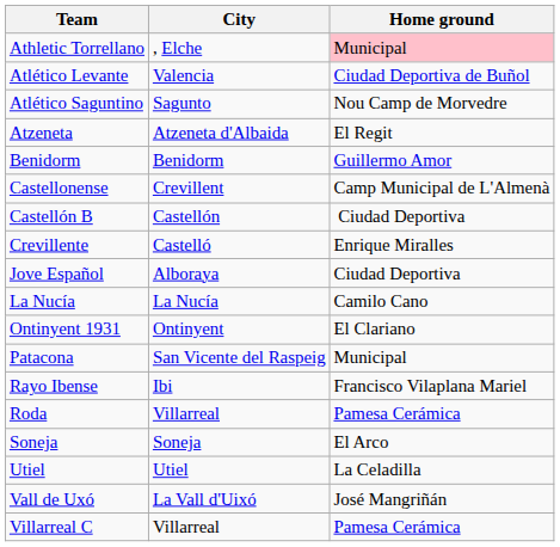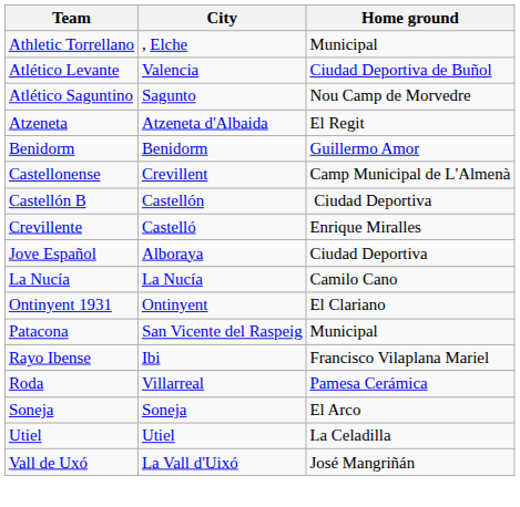 <table class="wikitable sortable">
 <tr>
 <th>Team</th>
 <th>City</th>
 <th>Home ground</th>
 </tr>
 <tr>
 <td><a href='#'>Athletic Torrellano</a></td>
 <td>, <a href='#'>Elche</a></td>
-<td style="background: pink;">Municipal</td>
+<td>Municipal</td>
 </tr>
 <tr>
 <td><a href='#'>Atlético Levante</a></td>
 <td><a href='#'>Valencia</a></td>
 <td><a href='#'>Ciudad Deportiva de Buñol</a></td>
 </tr>
 <tr>
 <td><a href='#'>Atlético Saguntino</a></td>
 <td><a href='#'>Sagunto</a></td>
 <td>Nou Camp de Morvedre</td>
 </tr>
 <tr>
 <td><a href='#'>Atzeneta</a></td>
 <td><a href='#'>Atzeneta d'Albaida</a></td>
 <td>El Regit</td>
 </tr>
 <tr>
 <td><a href='#'>Benidorm</a></td>
 <td><a href='#'>Benidorm</a></td>
 <td><a href='#'>Guillermo Amor</a></td>
 </tr>
 <tr>
 <td><a href='#'>Castellonense</a></td>
 <td><a href='#'>Crevillent</a></td>
 <td>Camp Municipal de L'Almenà</td>
 </tr>
 <tr>
 <td><a href='#'>Castellón B</a> </td>
 <td><a href='#'>Castellón</a></td>
 <td> Ciudad Deportiva</td>
 </tr>
 <tr>
 <td><a href='#'>Crevillente</a></td>
 <td><a href='#'>Castelló</a></td>
 <td>Enrique Miralles</td>
 </tr>
 <tr>
 <td><a href='#'>Jove Español</a></td>
 <td><a href='#'>Alboraya</a></td>
 <td>Ciudad Deportiva</td>
 </tr>
 <tr>
 <td><a href='#'>La Nucía</a></td>
 <td><a href='#'>La Nucía</a></td>
 <td>Camilo Cano</td>
 </tr>
 <tr>
 <td><a href='#'>Ontinyent 1931</a></td>
 <td><a href='#'>Ontinyent</a></td>
 <td>El Clariano</td>
 </tr>
 <tr>
 <td><a href='#'>Patacona</a></td>
 <td><a href='#'>San Vicente del Raspeig</a></td>
 <td>Municipal</td>
 </tr>
 <tr>
 <td><a href='#'>Rayo Ibense</a></td>
 <td><a href='#'>Ibi</a></td>
 <td>Francisco Vilaplana Mariel</td>
 </tr>
 <tr>
 <td><a href='#'>Roda</a></td>
 <td><a href='#'>Villarreal</a></td>
 <td><a href='#'>Pamesa Cerámica</a></td>
 </tr>
 <tr>
 <td><a href='#'>Soneja</a></td>
 <td><a href='#'>Soneja</a></td>
 <td>El Arco</td>
 </tr>
 <tr>
 <td><a href='#'>Utiel</a></td>
 <td><a href='#'>Utiel</a></td>
 <td>La Celadilla</td>
 </tr>
 <tr>
 <td><a href='#'>Vall de Uxó</a></td>
 <td><a href='#'>La Vall d'Uixó</a></td>
 <td>José Mangriñán</td>
 </tr>
-<tr>
-<td><a href='#'>Villarreal C</a></td>
-<td>Villarreal</td>
-<td><a href='#'>Pamesa Cerámica</a></td>
-</tr>
 </table>
